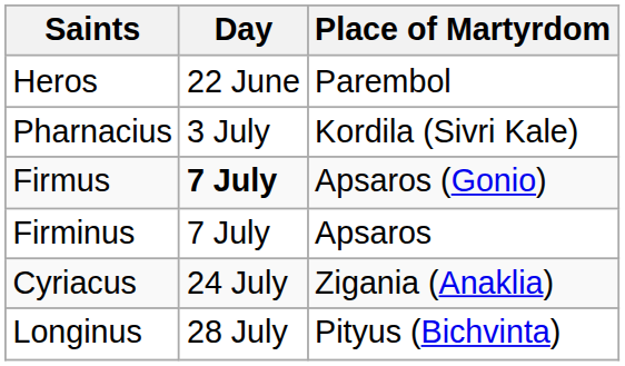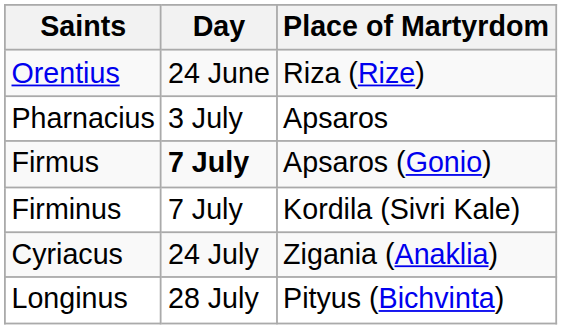 <table class="wikitable sortable">
 <tr>
 <th>Saints</th>
 <th>Day</th>
 <th>Place of Martyrdom</th>
 </tr>
-<tr style="background:#fff;">
-<td>Heros</td>
-<td>22 June</td>
-<td>Parembol</td>
+<tr>
+<td><a href='#'>Orentius</a></td>
+<td>24 June</td>
+<td>Riza (<a href='#'>Rize</a>)</td>
 </tr>
 <tr style="background:#fff;">
 <td>Pharnacius</td>
 <td>3 July</td>
-<td>Kordila (Sivri Kale)</td>
+<td>Apsaros</td>
 </tr>
 <tr>
 <td>Firmus</td>
 <td><strong>7 July</strong></td>
 <td>Apsaros (<a href='#'>Gonio</a>)</td>
 </tr>
 <tr style="background:#fff;">
 <td>Firminus</td>
 <td>7 July</td>
-<td>Apsaros</td>
+<td>Kordila (Sivri Kale)</td>
 </tr>
 <tr>
 <td>Cyriacus</td>
 <td>24 July</td>
 <td>Zigania (<a href='#'>Anaklia</a>)</td>
 </tr>
 <tr style="background:#fff;">
 <td>Longinus</td>
 <td>28 July</td>
 <td>Pityus (<a href='#'>Bichvinta</a>)</td>
 </tr>
 </table>
